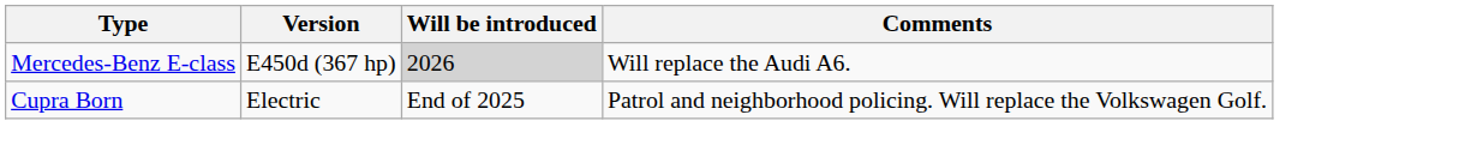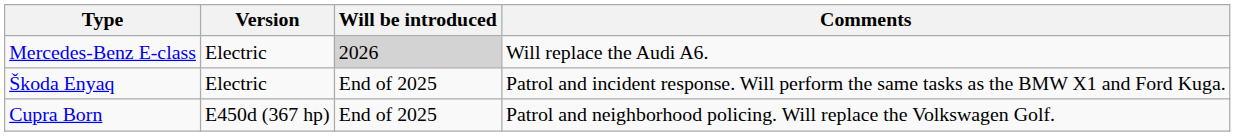 <table class="wikitable">
 <tr>
 <th>Type</th>
 <th>Version</th>
 <th>Will be introduced</th>
 <th>Comments</th>
 </tr>
 <tr>
 <td><a href='#'>Mercedes-Benz E-class</a></td>
-<td>E450d (367 hp)</td>
+<td>Electric</td>
 <td style="background: lightgrey;">2026</td>
 <td>Will replace the Audi A6.</td>
 </tr>
 <tr>
+<td><a href='#'>Škoda Enyaq</a></td>
+<td>Electric</td>
+<td>End of 2025</td>
+<td>Patrol and incident response. Will perform the same tasks as the BMW X1 and Ford Kuga.</td>
+</tr>
+<tr>
 <td><a href='#'>Cupra Born</a></td>
-<td>Electric</td>
+<td>E450d (367 hp)</td>
 <td>End of 2025</td>
 <td>Patrol and neighborhood policing. Will replace the Volkswagen Golf.</td>
 </tr>
 </table>
